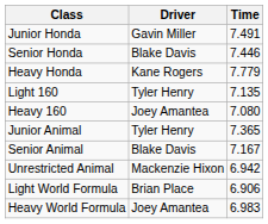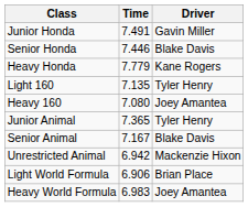 <table class="wikitable">
 <tr>
 <th>Class</th>
+<th>Time</th>
 <th>Driver</th>
-<th>Time</th>
 </tr>
 <tr>
 <td>Junior Honda</td>
+<td>7.491</td>
 <td>Gavin Miller</td>
-<td>7.491</td>
 </tr>
 <tr>
 <td>Senior Honda</td>
+<td>7.446</td>
 <td>Blake Davis</td>
-<td>7.446</td>
 </tr>
 <tr>
 <td>Heavy Honda</td>
+<td>7.779</td>
 <td>Kane Rogers</td>
-<td>7.779</td>
 </tr>
 <tr>
 <td>Light 160</td>
+<td>7.135</td>
 <td>Tyler Henry</td>
-<td>7.135</td>
 </tr>
 <tr>
 <td>Heavy 160</td>
+<td>7.080</td>
 <td>Joey Amantea</td>
-<td>7.080</td>
 </tr>
 <tr>
 <td>Junior Animal</td>
+<td>7.365</td>
 <td>Tyler Henry</td>
-<td>7.365</td>
 </tr>
 <tr>
 <td>Senior Animal</td>
+<td>7.167</td>
 <td>Blake Davis</td>
-<td>7.167</td>
 </tr>
 <tr>
 <td>Unrestricted Animal</td>
+<td>6.942</td>
 <td>Mackenzie Hixon</td>
-<td>6.942</td>
 </tr>
 <tr>
 <td>Light World Formula</td>
+<td>6.906</td>
 <td>Brian Place</td>
-<td>6.906</td>
 </tr>
 <tr>
 <td>Heavy World Formula</td>
+<td>6.983</td>
 <td>Joey Amantea</td>
-<td>6.983</td>
 </tr>
 </table>
